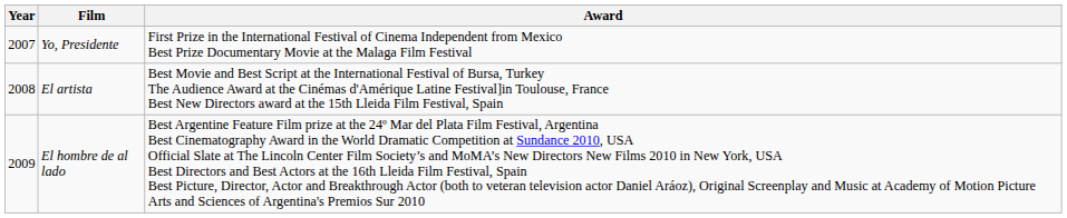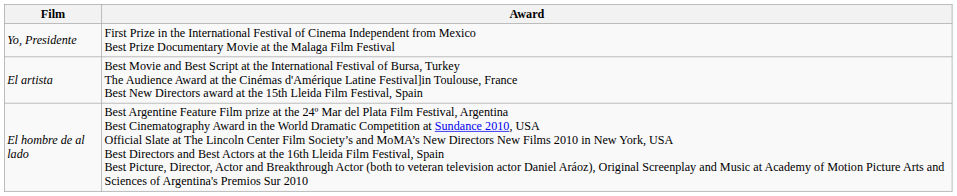 <table class="wikitable">
 <tr>
-<th>Year</th>
 <th>Film</th>
 <th>Award</th>
 </tr>
 <tr>
-<td>2007</td>
 <td><em>Yo, Presidente</em></td>
 <td>First Prize in the International Festival of Cinema Independent from Mexico<br>Best Prize Documentary Movie at the Malaga Film Festival</td>
 </tr>
 <tr>
-<td>2008</td>
 <td><em>El artista</em></td>
 <td>Best Movie and Best Script at the International Festival of Bursa, Turkey<br>The Audience Award at the Cinémas d'Amérique Latine Festival]in Toulouse, France<br>Best New Directors award at the 15th Lleida Film Festival, Spain</td>
 </tr>
 <tr>
-<td>2009</td>
 <td><em>El hombre de al lado</em></td>
 <td>Best Argentine Feature Film prize at the 24º Mar del Plata Film Festival, Argentina<br>Best Cinematography Award in the World Dramatic Competition at <a href='#'>Sundance 2010</a>, USA<br>Official Slate at The Lincoln Center Film Society’s and MoMA’s New Directors New Films 2010 in New York, USA<br>Best Directors and Best Actors at the 16th Lleida Film Festival, Spain<br>Best Picture, Director, Actor and Breakthrough Actor (both to veteran television actor Daniel Aráoz), Original Screenplay and Music at Academy of Motion Picture Arts and Sciences of Argentina's Premios Sur 2010</td>
 </tr>
 </table>
